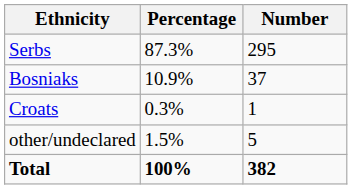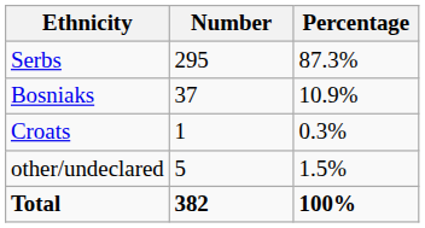 <table class="wikitable">
 <tr>
 <th width="100px">Ethnicity</th>
+<th width="80px">Number</th>
 <th width="80px">Percentage</th>
-<th width="80px">Number</th>
 </tr>
 <tr>
 <td><a href='#'>Serbs</a></td>
+<td>295</td>
 <td>87.3%</td>
-<td>295</td>
 </tr>
 <tr>
 <td><a href='#'>Bosniaks</a></td>
+<td>37</td>
 <td>10.9%</td>
-<td>37</td>
 </tr>
 <tr>
 <td><a href='#'>Croats</a></td>
+<td>1</td>
 <td>0.3%</td>
-<td>1</td>
 </tr>
 <tr>
 <td>other/undeclared</td>
+<td>5</td>
 <td>1.5%</td>
-<td>5</td>
 </tr>
 <tr>
 <td><strong>Total</strong></td>
+<td><strong>382</strong></td>
 <td><strong>100%</strong></td>
-<td><strong>382</strong></td>
 </tr>
 </table>
